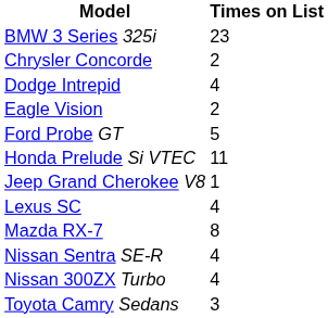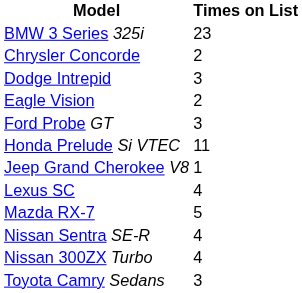 <table>
 <tr>
 <th>Model</th>
 <th>Times on List</th>
 </tr>
 <tr>
 <td><a href='#'>BMW 3 Series</a> <em>325i</em></td>
 <td>23</td>
 </tr>
 <tr>
 <td><a href='#'>Chrysler Concorde</a></td>
 <td>2</td>
 </tr>
 <tr>
 <td><a href='#'>Dodge Intrepid</a></td>
-<td>4</td>
+<td>3</td>
 </tr>
 <tr>
 <td><a href='#'>Eagle Vision</a></td>
 <td>2</td>
 </tr>
 <tr>
 <td><a href='#'>Ford Probe</a> <em>GT</em></td>
-<td>5</td>
+<td>3</td>
 </tr>
 <tr>
 <td><a href='#'>Honda Prelude</a> <em>Si VTEC</em></td>
 <td>11</td>
 </tr>
 <tr>
 <td><a href='#'>Jeep Grand Cherokee</a> <em>V8</em></td>
 <td>1</td>
 </tr>
 <tr>
 <td><a href='#'>Lexus SC</a></td>
 <td>4</td>
 </tr>
 <tr>
 <td><a href='#'>Mazda RX-7</a></td>
-<td>8</td>
+<td>5</td>
 </tr>
 <tr>
 <td><a href='#'>Nissan Sentra</a> <em>SE-R</em></td>
 <td>4</td>
 </tr>
 <tr>
 <td><a href='#'>Nissan 300ZX</a> <em>Turbo</em></td>
 <td>4</td>
 </tr>
 <tr>
 <td><a href='#'>Toyota Camry</a> <em>Sedans</em></td>
 <td>3</td>
 </tr>
 </table>
